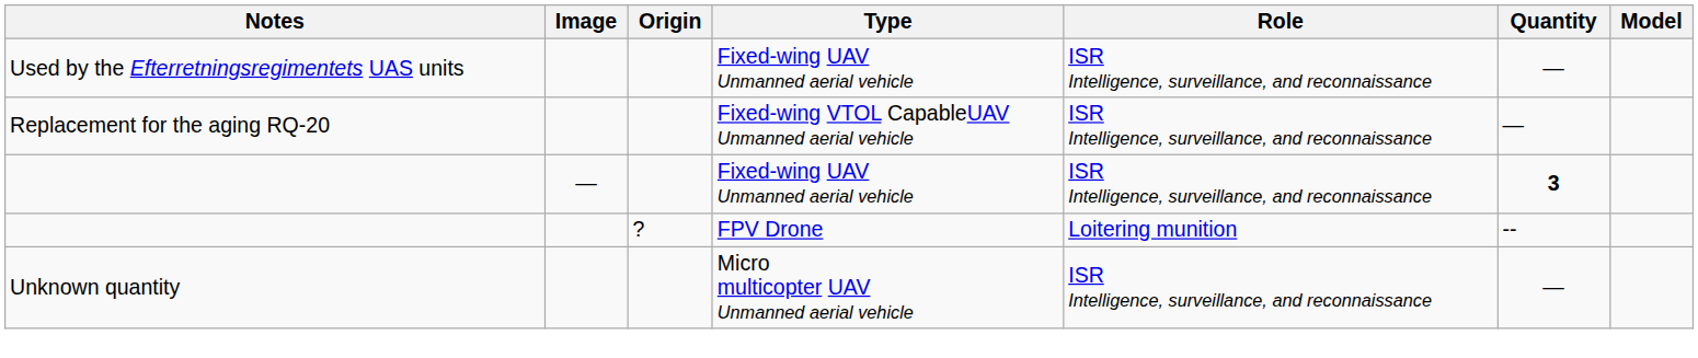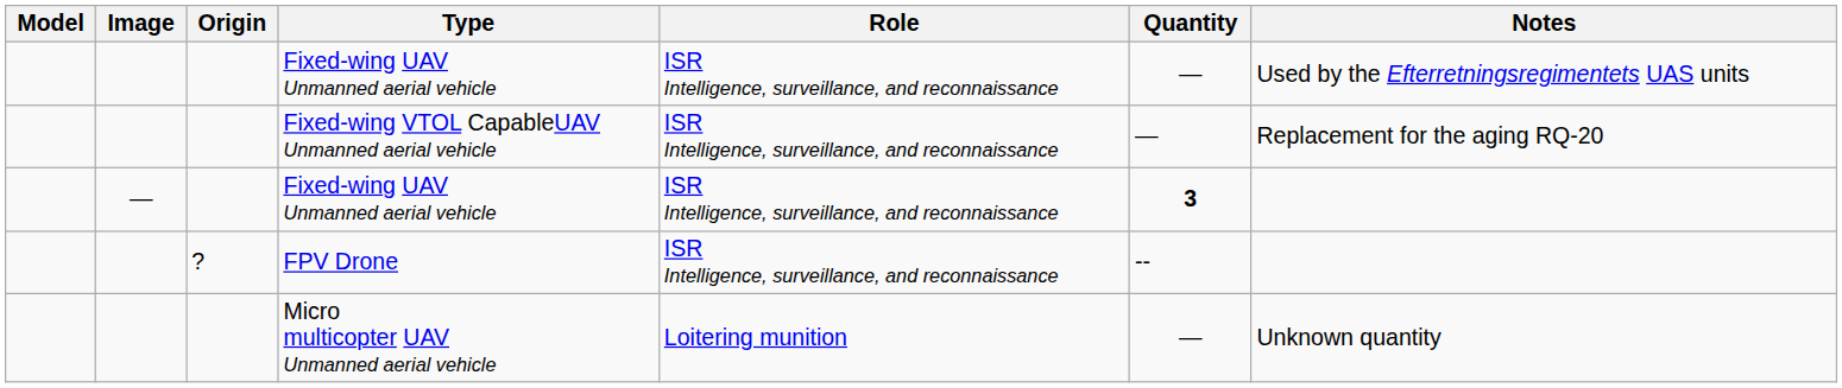 <table class="wikitable" style="width:100%;">
 <tr>
-<th>Notes</th>
+<th>Model</th>
 <th>Image</th>
 <th>Origin</th>
 <th>Type</th>
 <th>Role</th>
 <th>Quantity</th>
-<th>Model</th>
+<th>Notes</th>
 </tr>
 <tr>
-<td>Used by the <em><a href='#'>Efterretningsregimentets</a></em> <a href='#'>UAS</a> units</td>
+<td></td>
 <td></td>
 <td></td>
 <td><a href='#'>Fixed-wing</a> <a href='#'>UAV</a><br><em><small>Unmanned aerial vehicle</small></em></td>
 <td><a href='#'>ISR</a><br><small><em>Intelligence, surveillance, and reconnaissance</em></small></td>
 <td style="text-align: center;">—</td>
-<td></td>
+<td>Used by the <em><a href='#'>Efterretningsregimentets</a></em> <a href='#'>UAS</a> units</td>
 </tr>
 <tr>
-<td>Replacement for the aging RQ-20</td>
+<td></td>
 <td></td>
 <td></td>
 <td><a href='#'>Fixed-wing</a> <a href='#'>VTOL</a> Capable<a href='#'>UAV</a><br><em><small>Unmanned aerial vehicle</small></em></td>
 <td><a href='#'>ISR</a><br><small><em>Intelligence, surveillance, and reconnaissance</em></small></td>
 <td>—</td>
-<td></td>
+<td>Replacement for the aging RQ-20</td>
 </tr>
 <tr>
 <td></td>
 <td style="text-align: center;">—</td>
 <td></td>
 <td><a href='#'>Fixed-wing</a> <a href='#'>UAV</a><br><em><small>Unmanned aerial vehicle</small></em></td>
 <td><a href='#'>ISR</a><br><small><em>Intelligence, surveillance, and reconnaissance</em></small></td>
 <td style="text-align: center;"><strong>3</strong></td>
 <td></td>
 </tr>
 <tr>
 <td></td>
 <td></td>
 <td>?</td>
 <td><a href='#'>FPV Drone</a></td>
-<td><a href='#'>Loitering munition</a></td>
+<td><a href='#'>ISR</a><br><small><em>Intelligence, surveillance, and reconnaissance</em></small></td>
 <td>--</td>
 <td></td>
 </tr>
 <tr>
-<td>Unknown quantity</td>
+<td></td>
 <td></td>
 <td></td>
 <td>Micro<br><a href='#'>multicopter</a> <a href='#'>UAV</a><br><em><small>Unmanned aerial vehicle</small></em></td>
-<td><a href='#'>ISR</a><br><small><em>Intelligence, surveillance, and reconnaissance</em></small></td>
+<td><a href='#'>Loitering munition</a></td>
 <td style="text-align: center;">—</td>
-<td></td>
+<td>Unknown quantity</td>
 </tr>
 </table>
